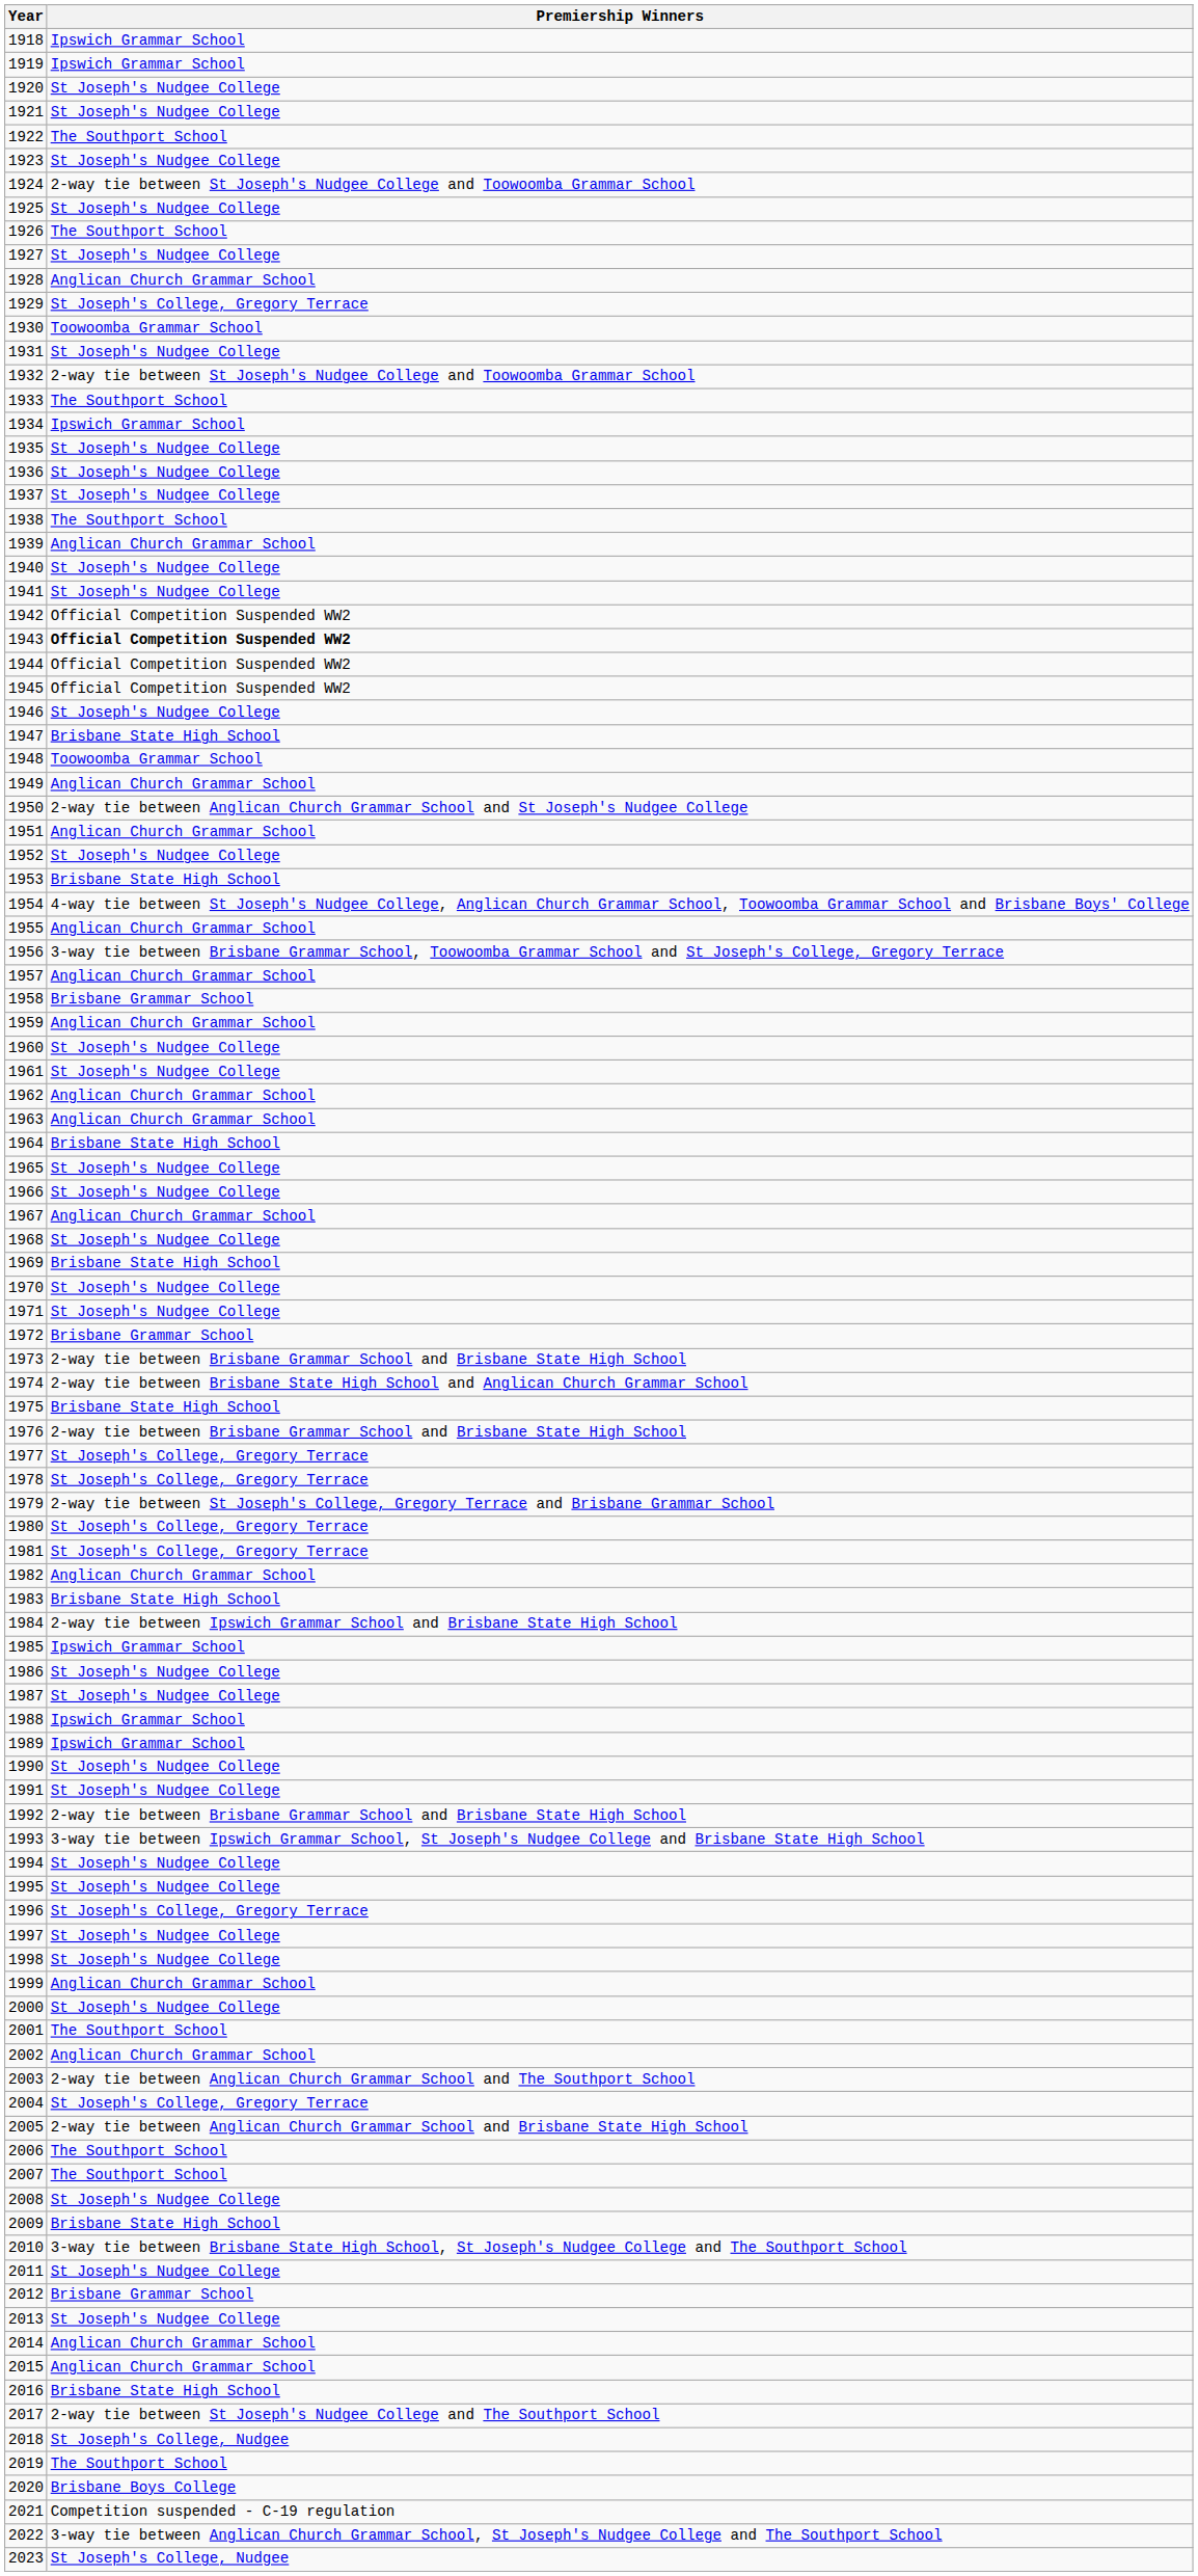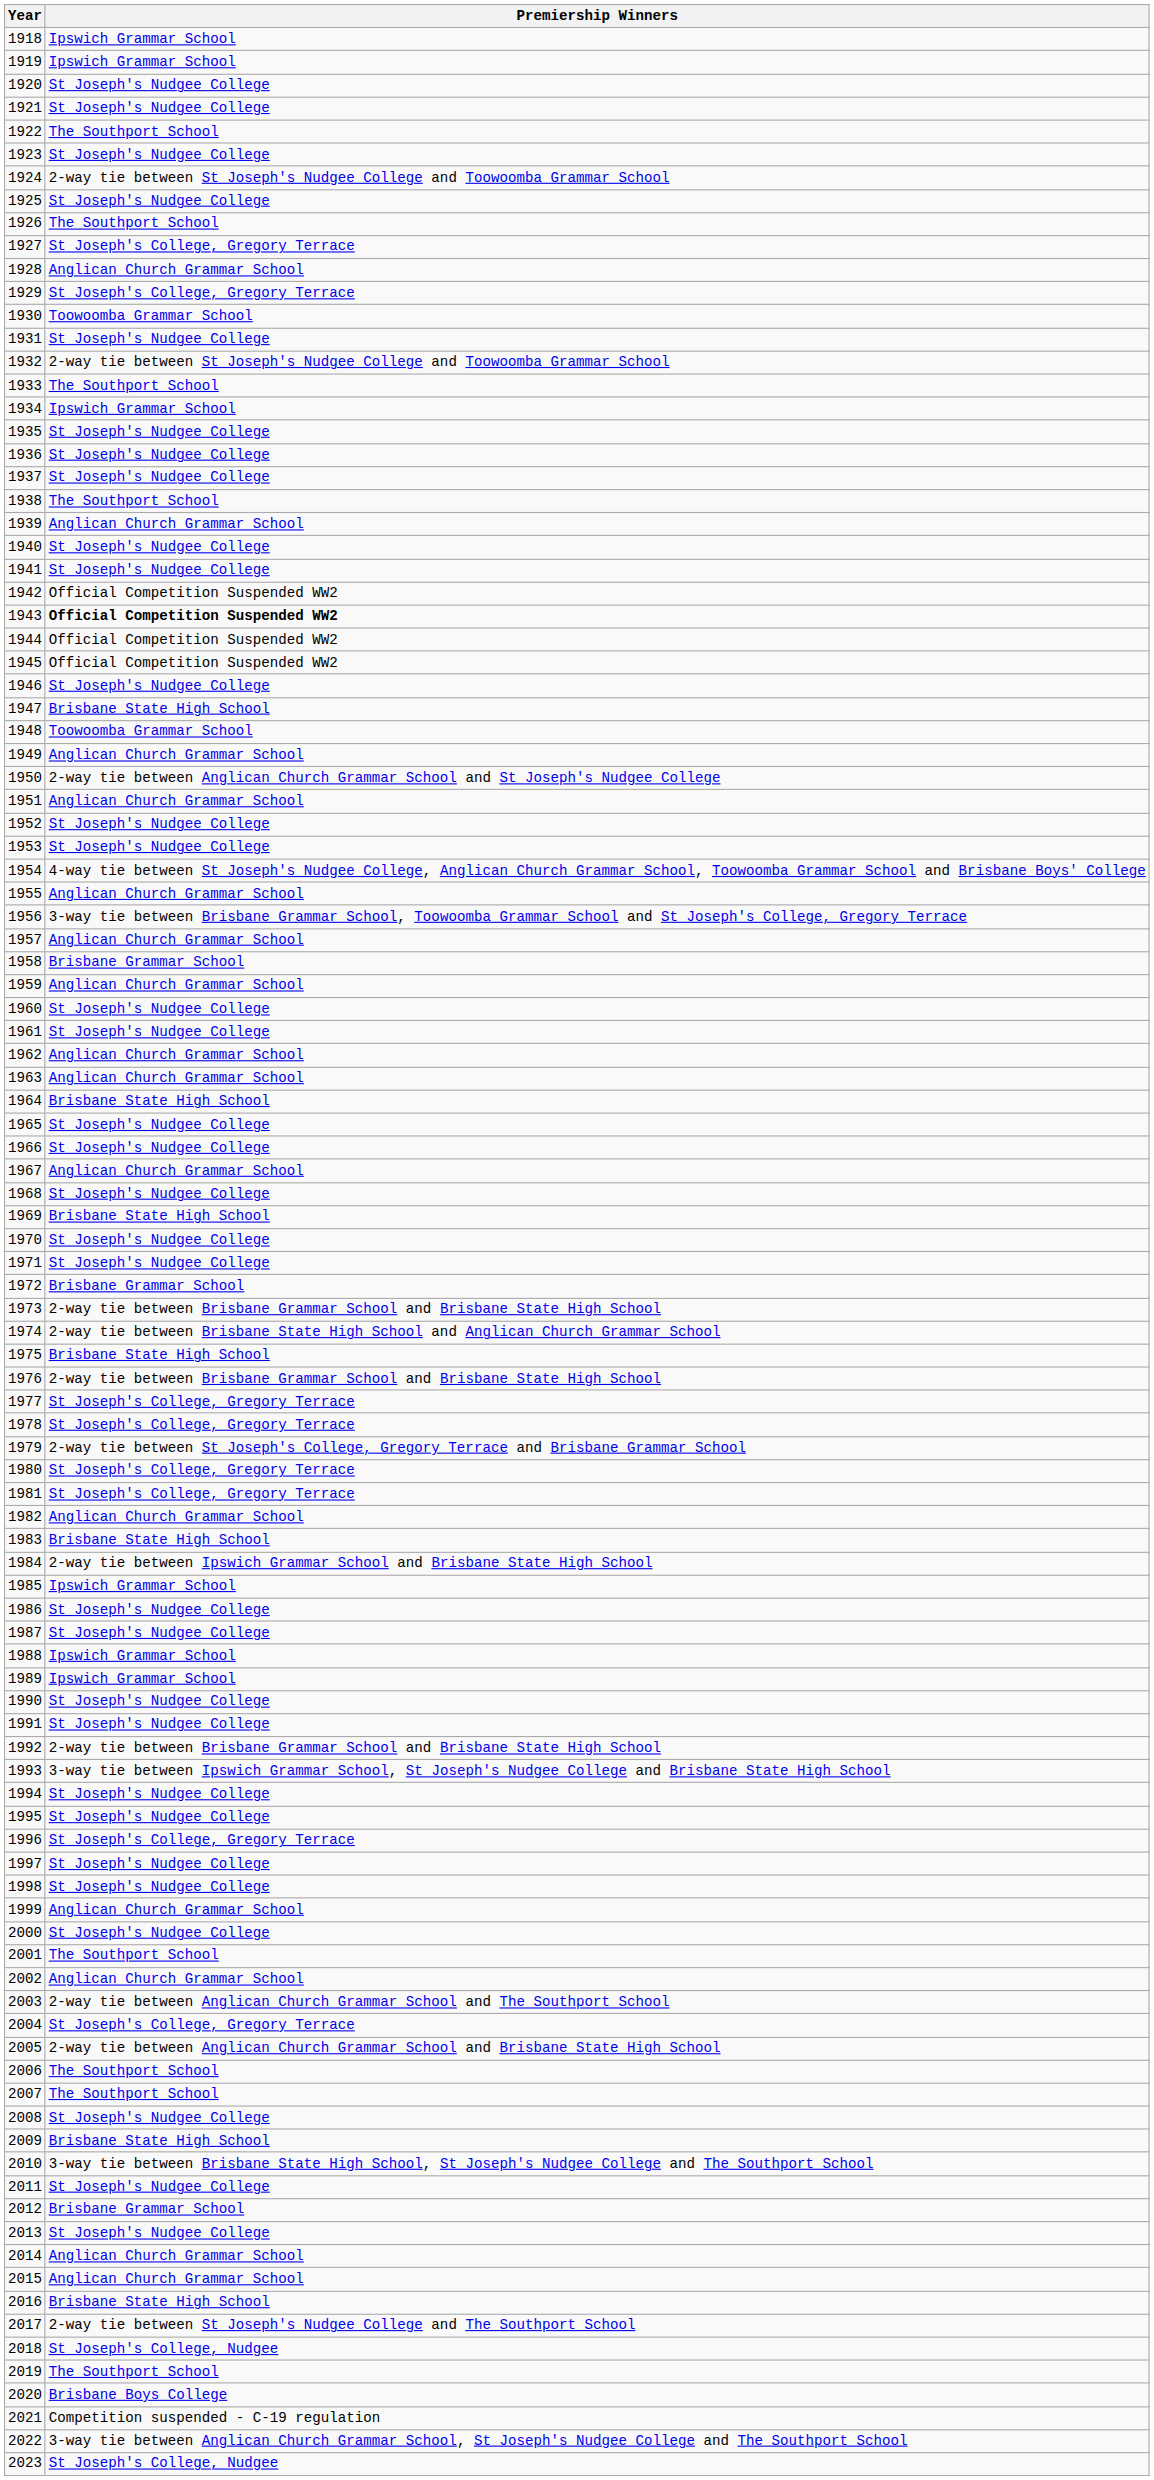 <table class="wikitable sortable">
 <tr>
 <th>Year</th>
 <th>Premiership Winners</th>
 </tr>
 <tr>
 <td>1918</td>
 <td><a href='#'>Ipswich Grammar School</a></td>
 </tr>
 <tr>
 <td>1919</td>
 <td><a href='#'>Ipswich Grammar School</a></td>
 </tr>
 <tr>
 <td>1920</td>
 <td><a href='#'>St Joseph's Nudgee College</a></td>
 </tr>
 <tr>
 <td>1921</td>
 <td><a href='#'>St Joseph's Nudgee College</a></td>
 </tr>
 <tr>
 <td>1922</td>
 <td><a href='#'>The Southport School</a></td>
 </tr>
 <tr>
 <td>1923</td>
 <td><a href='#'>St Joseph's Nudgee College</a></td>
 </tr>
 <tr>
 <td>1924</td>
 <td>2-way tie between <a href='#'>St Joseph's Nudgee College</a> and <a href='#'>Toowoomba Grammar School</a></td>
 </tr>
 <tr>
 <td>1925</td>
 <td><a href='#'>St Joseph's Nudgee College</a></td>
 </tr>
 <tr>
 <td>1926</td>
 <td><a href='#'>The Southport School</a></td>
 </tr>
 <tr>
 <td>1927</td>
-<td><a href='#'>St Joseph's Nudgee College</a></td>
+<td><a href='#'>St Joseph's College, Gregory Terrace</a></td>
 </tr>
 <tr>
 <td>1928</td>
 <td><a href='#'>Anglican Church Grammar School</a></td>
 </tr>
 <tr>
 <td>1929</td>
 <td><a href='#'>St Joseph's College, Gregory Terrace</a></td>
 </tr>
 <tr>
 <td>1930</td>
 <td><a href='#'>Toowoomba Grammar School</a></td>
 </tr>
 <tr>
 <td>1931</td>
 <td><a href='#'>St Joseph's Nudgee College</a></td>
 </tr>
 <tr>
 <td>1932</td>
 <td>2-way tie between <a href='#'>St Joseph's Nudgee College</a> and <a href='#'>Toowoomba Grammar School</a></td>
 </tr>
 <tr>
 <td>1933</td>
 <td><a href='#'>The Southport School</a></td>
 </tr>
 <tr>
 <td>1934</td>
 <td><a href='#'>Ipswich Grammar School</a></td>
 </tr>
 <tr>
 <td>1935</td>
 <td><a href='#'>St Joseph's Nudgee College</a></td>
 </tr>
 <tr>
 <td>1936</td>
 <td><a href='#'>St Joseph's Nudgee College</a></td>
 </tr>
 <tr>
 <td>1937</td>
 <td><a href='#'>St Joseph's Nudgee College</a></td>
 </tr>
 <tr>
 <td>1938</td>
 <td><a href='#'>The Southport School</a></td>
 </tr>
 <tr>
 <td>1939</td>
 <td><a href='#'>Anglican Church Grammar School</a></td>
 </tr>
 <tr>
 <td>1940</td>
 <td><a href='#'>St Joseph's Nudgee College</a></td>
 </tr>
 <tr>
 <td>1941</td>
 <td><a href='#'>St Joseph's Nudgee College</a></td>
 </tr>
 <tr>
 <td>1942</td>
 <td>Official Competition Suspended WW2</td>
 </tr>
 <tr>
 <td>1943</td>
 <td><strong>Official Competition Suspended WW2</strong></td>
 </tr>
 <tr>
 <td>1944</td>
 <td>Official Competition Suspended WW2</td>
 </tr>
 <tr>
 <td>1945</td>
 <td>Official Competition Suspended WW2</td>
 </tr>
 <tr>
 <td>1946</td>
 <td><a href='#'>St Joseph's Nudgee College</a></td>
 </tr>
 <tr>
 <td>1947</td>
 <td><a href='#'>Brisbane State High School</a></td>
 </tr>
 <tr>
 <td>1948</td>
 <td><a href='#'>Toowoomba Grammar School</a></td>
 </tr>
 <tr>
 <td>1949</td>
 <td><a href='#'>Anglican Church Grammar School</a></td>
 </tr>
 <tr>
 <td>1950</td>
 <td>2-way tie between <a href='#'>Anglican Church Grammar School</a> and <a href='#'>St Joseph's Nudgee College</a></td>
 </tr>
 <tr>
 <td>1951</td>
 <td><a href='#'>Anglican Church Grammar School</a></td>
 </tr>
 <tr>
 <td>1952</td>
 <td><a href='#'>St Joseph's Nudgee College</a></td>
 </tr>
 <tr>
 <td>1953</td>
-<td><a href='#'>Brisbane State High School</a></td>
+<td><a href='#'>St Joseph's Nudgee College</a></td>
 </tr>
 <tr>
 <td>1954</td>
 <td>4-way tie between <a href='#'>St Joseph's Nudgee College</a>, <a href='#'>Anglican Church Grammar School</a>, <a href='#'>Toowoomba Grammar School</a> and <a href='#'>Brisbane Boys' College</a></td>
 </tr>
 <tr>
 <td>1955</td>
 <td><a href='#'>Anglican Church Grammar School</a></td>
 </tr>
 <tr>
 <td>1956</td>
 <td>3-way tie between <a href='#'>Brisbane Grammar School</a>, <a href='#'>Toowoomba Grammar School</a> and <a href='#'>St Joseph's College, Gregory Terrace</a></td>
 </tr>
 <tr>
 <td>1957</td>
 <td><a href='#'>Anglican Church Grammar School</a></td>
 </tr>
 <tr>
 <td>1958</td>
 <td><a href='#'>Brisbane Grammar School</a></td>
 </tr>
 <tr>
 <td>1959</td>
 <td><a href='#'>Anglican Church Grammar School</a></td>
 </tr>
 <tr>
 <td>1960</td>
 <td><a href='#'>St Joseph's Nudgee College</a></td>
 </tr>
 <tr>
 <td>1961</td>
 <td><a href='#'>St Joseph's Nudgee College</a></td>
 </tr>
 <tr>
 <td>1962</td>
 <td><a href='#'>Anglican Church Grammar School</a></td>
 </tr>
 <tr>
 <td>1963</td>
 <td><a href='#'>Anglican Church Grammar School</a></td>
 </tr>
 <tr>
 <td>1964</td>
 <td><a href='#'>Brisbane State High School</a></td>
 </tr>
 <tr>
 <td>1965</td>
 <td><a href='#'>St Joseph's Nudgee College</a></td>
 </tr>
 <tr>
 <td>1966</td>
 <td><a href='#'>St Joseph's Nudgee College</a></td>
 </tr>
 <tr>
 <td>1967</td>
 <td><a href='#'>Anglican Church Grammar School</a></td>
 </tr>
 <tr>
 <td>1968</td>
 <td><a href='#'>St Joseph's Nudgee College</a></td>
 </tr>
 <tr>
 <td>1969</td>
 <td><a href='#'>Brisbane State High School</a></td>
 </tr>
 <tr>
 <td>1970</td>
 <td><a href='#'>St Joseph's Nudgee College</a></td>
 </tr>
 <tr>
 <td>1971</td>
 <td><a href='#'>St Joseph's Nudgee College</a></td>
 </tr>
 <tr>
 <td>1972</td>
 <td><a href='#'>Brisbane Grammar School</a></td>
 </tr>
 <tr>
 <td>1973</td>
 <td>2-way tie between <a href='#'>Brisbane Grammar School</a> and <a href='#'>Brisbane State High School</a></td>
 </tr>
 <tr>
 <td>1974</td>
 <td>2-way tie between <a href='#'>Brisbane State High School</a> and <a href='#'>Anglican Church Grammar School</a></td>
 </tr>
 <tr>
 <td>1975</td>
 <td><a href='#'>Brisbane State High School</a></td>
 </tr>
 <tr>
 <td>1976</td>
 <td>2-way tie between <a href='#'>Brisbane Grammar School</a> and <a href='#'>Brisbane State High School</a></td>
 </tr>
 <tr>
 <td>1977</td>
 <td><a href='#'>St Joseph's College, Gregory Terrace</a></td>
 </tr>
 <tr>
 <td>1978</td>
 <td><a href='#'>St Joseph's College, Gregory Terrace</a></td>
 </tr>
 <tr>
 <td>1979</td>
 <td>2-way tie between <a href='#'>St Joseph's College, Gregory Terrace</a> and <a href='#'>Brisbane Grammar School</a></td>
 </tr>
 <tr>
 <td>1980</td>
 <td><a href='#'>St Joseph's College, Gregory Terrace</a></td>
 </tr>
 <tr>
 <td>1981</td>
 <td><a href='#'>St Joseph's College, Gregory Terrace</a></td>
 </tr>
 <tr>
 <td>1982</td>
 <td><a href='#'>Anglican Church Grammar School</a></td>
 </tr>
 <tr>
 <td>1983</td>
 <td><a href='#'>Brisbane State High School</a></td>
 </tr>
 <tr>
 <td>1984</td>
 <td>2-way tie between <a href='#'>Ipswich Grammar School</a> and <a href='#'>Brisbane State High School</a></td>
 </tr>
 <tr>
 <td>1985</td>
 <td><a href='#'>Ipswich Grammar School</a></td>
 </tr>
 <tr>
 <td>1986</td>
 <td><a href='#'>St Joseph's Nudgee College</a></td>
 </tr>
 <tr>
 <td>1987</td>
 <td><a href='#'>St Joseph's Nudgee College</a></td>
 </tr>
 <tr>
 <td>1988</td>
 <td><a href='#'>Ipswich Grammar School</a></td>
 </tr>
 <tr>
 <td>1989</td>
 <td><a href='#'>Ipswich Grammar School</a></td>
 </tr>
 <tr>
 <td>1990</td>
 <td><a href='#'>St Joseph's Nudgee College</a></td>
 </tr>
 <tr>
 <td>1991</td>
 <td><a href='#'>St Joseph's Nudgee College</a></td>
 </tr>
 <tr>
 <td>1992</td>
 <td>2-way tie between <a href='#'>Brisbane Grammar School</a> and <a href='#'>Brisbane State High School</a></td>
 </tr>
 <tr>
 <td>1993</td>
 <td>3-way tie between <a href='#'>Ipswich Grammar School</a>, <a href='#'>St Joseph's Nudgee College</a> and <a href='#'>Brisbane State High School</a></td>
 </tr>
 <tr>
 <td>1994</td>
 <td><a href='#'>St Joseph's Nudgee College</a></td>
 </tr>
 <tr>
 <td>1995</td>
 <td><a href='#'>St Joseph's Nudgee College</a></td>
 </tr>
 <tr>
 <td>1996</td>
 <td><a href='#'>St Joseph's College, Gregory Terrace</a></td>
 </tr>
 <tr>
 <td>1997</td>
 <td><a href='#'>St Joseph's Nudgee College</a></td>
 </tr>
 <tr>
 <td>1998</td>
 <td><a href='#'>St Joseph's Nudgee College</a></td>
 </tr>
 <tr>
 <td>1999</td>
 <td><a href='#'>Anglican Church Grammar School</a></td>
 </tr>
 <tr>
 <td>2000</td>
 <td><a href='#'>St Joseph's Nudgee College</a></td>
 </tr>
 <tr>
 <td>2001</td>
 <td><a href='#'>The Southport School</a></td>
 </tr>
 <tr>
 <td>2002</td>
 <td><a href='#'>Anglican Church Grammar School</a></td>
 </tr>
 <tr>
 <td>2003</td>
 <td>2-way tie between <a href='#'>Anglican Church Grammar School</a> and <a href='#'>The Southport School</a></td>
 </tr>
 <tr>
 <td>2004</td>
 <td><a href='#'>St Joseph's College, Gregory Terrace</a></td>
 </tr>
 <tr>
 <td>2005</td>
 <td>2-way tie between <a href='#'>Anglican Church Grammar School</a> and <a href='#'>Brisbane State High School</a></td>
 </tr>
 <tr>
 <td>2006</td>
 <td><a href='#'>The Southport School</a></td>
 </tr>
 <tr>
 <td>2007</td>
 <td><a href='#'>The Southport School</a></td>
 </tr>
 <tr>
 <td>2008</td>
 <td><a href='#'>St Joseph's Nudgee College</a></td>
 </tr>
 <tr>
 <td>2009</td>
 <td><a href='#'>Brisbane State High School</a></td>
 </tr>
 <tr>
 <td>2010</td>
 <td>3-way tie between <a href='#'>Brisbane State High School</a>, <a href='#'>St Joseph's Nudgee College</a> and <a href='#'>The Southport School</a></td>
 </tr>
 <tr>
 <td>2011</td>
 <td><a href='#'>St Joseph's Nudgee College</a></td>
 </tr>
 <tr>
 <td>2012</td>
 <td><a href='#'>Brisbane Grammar School</a></td>
 </tr>
 <tr>
 <td>2013</td>
 <td><a href='#'>St Joseph's Nudgee College</a></td>
 </tr>
 <tr>
 <td>2014</td>
 <td><a href='#'>Anglican Church Grammar School</a></td>
 </tr>
 <tr>
 <td>2015</td>
 <td><a href='#'>Anglican Church Grammar School</a></td>
 </tr>
 <tr>
 <td>2016</td>
 <td><a href='#'>Brisbane State High School</a></td>
 </tr>
 <tr>
 <td>2017</td>
 <td>2-way tie between <a href='#'>St Joseph's Nudgee College</a> and <a href='#'>The Southport School</a></td>
 </tr>
 <tr>
 <td>2018</td>
 <td><a href='#'>St Joseph's College, Nudgee</a></td>
 </tr>
 <tr>
 <td>2019</td>
 <td><a href='#'>The Southport School</a></td>
 </tr>
 <tr>
 <td>2020</td>
 <td><a href='#'>Brisbane Boys College</a></td>
 </tr>
 <tr>
 <td>2021</td>
 <td>Competition suspended - C-19 regulation</td>
 </tr>
 <tr>
 <td>2022</td>
 <td>3-way tie between <a href='#'>Anglican Church Grammar School</a>, <a href='#'>St Joseph's Nudgee College</a> and <a href='#'>The Southport School</a></td>
 </tr>
 <tr>
 <td>2023</td>
 <td><a href='#'>St Joseph's College, Nudgee</a></td>
 </tr>
 </table>
